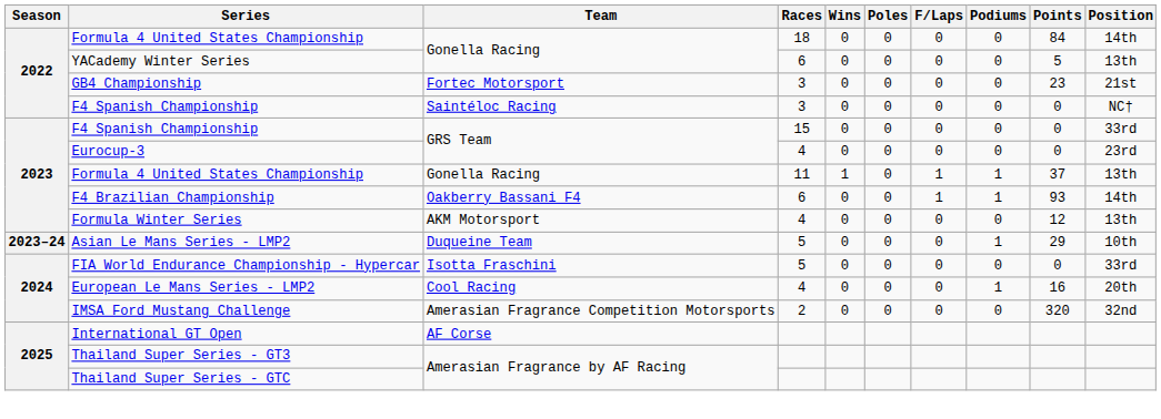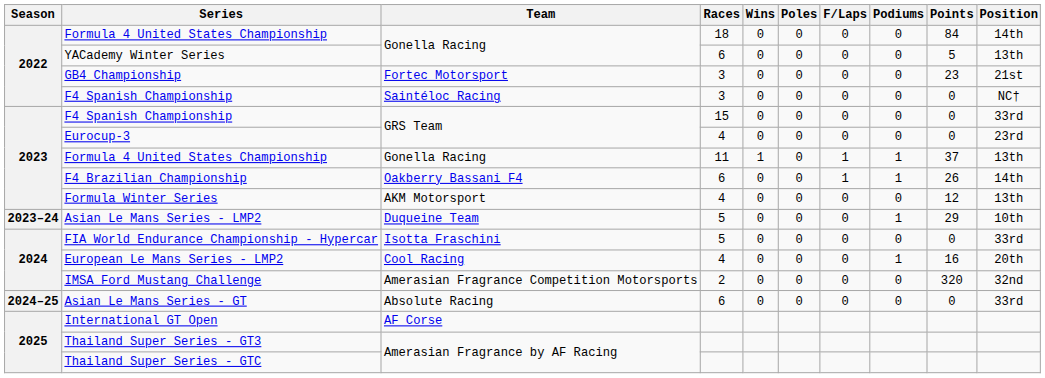 <table class="wikitable" style="font-size: 90%; text-align:center">
 <tr>
 <th>Season</th>
 <th>Series</th>
 <th>Team</th>
 <th>Races</th>
 <th>Wins</th>
 <th>Poles</th>
 <th>F/Laps</th>
 <th>Podiums</th>
 <th>Points</th>
 <th>Position</th>
 </tr>
 <tr>
 <th rowspan="4">2022</th>
 <td align=left><a href='#'>Formula 4 United States Championship</a></td>
 <td rowspan="2" align="left">Gonella Racing</td>
 <td>18</td>
 <td>0</td>
 <td>0</td>
 <td>0</td>
 <td>0</td>
 <td>84</td>
 <td>14th</td>
 </tr>
 <tr>
 <td align=left>YACademy Winter Series</td>
 <td>6</td>
 <td>0</td>
 <td>0</td>
 <td>0</td>
 <td>0</td>
 <td>5</td>
 <td>13th</td>
 </tr>
 <tr>
 <td align=left><a href='#'>GB4 Championship</a></td>
 <td align=left><a href='#'>Fortec Motorsport</a></td>
 <td>3</td>
 <td>0</td>
 <td>0</td>
 <td>0</td>
 <td>0</td>
 <td>23</td>
 <td>21st</td>
 </tr>
 <tr>
 <td align=left><a href='#'>F4 Spanish Championship</a></td>
 <td align=left><a href='#'>Saintéloc Racing</a></td>
 <td>3</td>
 <td>0</td>
 <td>0</td>
 <td>0</td>
 <td>0</td>
 <td>0</td>
 <td>NC†</td>
 </tr>
 <tr>
 <th rowspan="5">2023</th>
 <td align="left"><a href='#'>F4 Spanish Championship</a></td>
 <td rowspan="2" align="left">GRS Team</td>
 <td>15</td>
 <td>0</td>
 <td>0</td>
 <td>0</td>
 <td>0</td>
 <td>0</td>
 <td>33rd</td>
 </tr>
 <tr>
 <td align=left><a href='#'>Eurocup-3</a></td>
 <td>4</td>
 <td>0</td>
 <td>0</td>
 <td>0</td>
 <td>0</td>
 <td>0</td>
 <td>23rd</td>
 </tr>
 <tr>
 <td align=left><a href='#'>Formula 4 United States Championship</a></td>
 <td align=left>Gonella Racing</td>
 <td>11</td>
 <td>1</td>
 <td>0</td>
 <td>1</td>
 <td>1</td>
 <td>37</td>
 <td>13th</td>
 </tr>
 <tr>
 <td align=left><a href='#'>F4 Brazilian Championship</a></td>
 <td align="left"><a href='#'>Oakberry Bassani F4</a></td>
 <td>6</td>
 <td>0</td>
 <td>0</td>
 <td>1</td>
 <td>1</td>
-<td>93</td>
+<td>26</td>
 <td>14th</td>
 </tr>
 <tr>
 <td align=left><a href='#'>Formula Winter Series</a></td>
 <td align=left>AKM Motorsport</td>
 <td>4</td>
 <td>0</td>
 <td>0</td>
 <td>0</td>
 <td>0</td>
 <td>12</td>
 <td>13th</td>
 </tr>
 <tr>
 <th nowrap>2023–24</th>
 <td align=left><a href='#'>Asian Le Mans Series - LMP2</a></td>
 <td align=left><a href='#'>Duqueine Team</a></td>
 <td>5</td>
 <td>0</td>
 <td>0</td>
 <td>0</td>
 <td>1</td>
 <td>29</td>
 <td>10th</td>
 </tr>
 <tr>
 <th rowspan="3">2024</th>
 <td align=left nowrap><a href='#'>FIA World Endurance Championship - Hypercar</a></td>
 <td align=left><a href='#'>Isotta Fraschini</a></td>
 <td>5</td>
 <td>0</td>
 <td>0</td>
 <td>0</td>
 <td>0</td>
 <td>0</td>
 <td>33rd</td>
 </tr>
 <tr>
 <td align=left><a href='#'>European Le Mans Series - LMP2</a></td>
 <td align=left><a href='#'>Cool Racing</a></td>
 <td>4</td>
 <td>0</td>
 <td>0</td>
 <td>0</td>
 <td>1</td>
 <td>16</td>
 <td>20th</td>
 </tr>
 <tr>
 <td align=left><a href='#'>IMSA Ford Mustang Challenge</a></td>
 <td align=left nowrap>Amerasian Fragrance Competition Motorsports</td>
 <td>2</td>
 <td>0</td>
 <td>0</td>
 <td>0</td>
 <td>0</td>
 <td>320</td>
 <td>32nd</td>
 </tr>
 <tr>
+<th>2024–25</th>
+<td align=left><a href='#'>Asian Le Mans Series - GT</a></td>
+<td align=left>Absolute Racing</td>
+<td>6</td>
+<td>0</td>
+<td>0</td>
+<td>0</td>
+<td>0</td>
+<td>0</td>
+<td>33rd</td>
+</tr>
+<tr>
 <th rowspan="3">2025</th>
 <td align=left><a href='#'>International GT Open</a></td>
 <td align=left><a href='#'>AF Corse</a></td>
 <td></td>
 <td></td>
 <td></td>
 <td></td>
 <td></td>
 <td></td>
 <td></td>
 </tr>
 <tr>
 <td align="left"><a href='#'>Thailand Super Series - GT3</a></td>
 <td rowspan="2" align="left">Amerasian Fragrance by AF Racing</td>
 <td></td>
 <td></td>
 <td></td>
 <td></td>
 <td></td>
 <td></td>
 <td></td>
 </tr>
 <tr>
 <td align="left"><a href='#'>Thailand Super Series - GTC</a></td>
 <td></td>
 <td></td>
 <td></td>
 <td></td>
 <td></td>
 <td></td>
 <td></td>
 </tr>
 </table>
